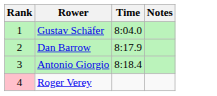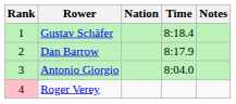 <table class="wikitable sortable" style="text-align:center">
 <tr>
 <th>Rank</th>
 <th>Rower</th>
+<th>Nation</th>
 <th>Time</th>
 <th>Notes</th>
 </tr>
 <tr bgcolor=bbf3bb>
 <td>1</td>
 <td align=left><a href='#'>Gustav Schäfer</a></td>
-<td>8:04.0</td>
+<td align=left></td>
+<td>8:18.4</td>
 <td></td>
 </tr>
 <tr bgcolor=bbf3bb>
 <td>2</td>
 <td align=left><a href='#'>Dan Barrow</a></td>
+<td align=left></td>
 <td>8:17.9</td>
 <td></td>
 </tr>
 <tr bgcolor=bbf3bb>
 <td>3</td>
 <td align=left><a href='#'>Antonio Giorgio</a></td>
-<td>8:18.4</td>
+<td align=left></td>
+<td>8:04.0</td>
 <td></td>
 </tr>
 <tr>
 <td style="background: pink;">4</td>
 <td align=left><a href='#'>Roger Verey</a></td>
+<td align=left></td>
 <td data-sort-value=9:99.9></td>
 <td></td>
 </tr>
 </table>
